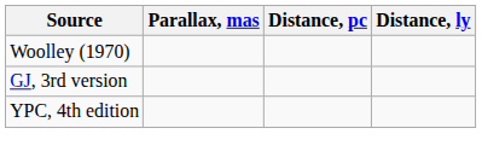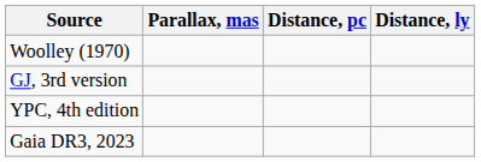 <table class="wikitable">
 <tr>
 <th>Source</th>
 <th>Parallax, <a href='#'>mas</a></th>
 <th>Distance, <a href='#'>pc</a></th>
 <th>Distance, <a href='#'>ly</a></th>
 </tr>
 <tr>
 <td>Woolley (1970)</td>
 <td></td>
 <td></td>
 <td></td>
 </tr>
 <tr>
 <td><a href='#'>GJ</a>, 3rd version</td>
 <td></td>
 <td></td>
 <td></td>
 </tr>
 <tr>
 <td>YPC, 4th edition</td>
 <td></td>
 <td></td>
 <td></td>
 </tr>
+<tr>
+<td>Gaia DR3, 2023</td>
+<td></td>
+<td></td>
+<td></td>
+</tr>
 </table>
